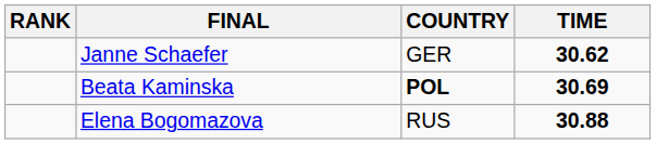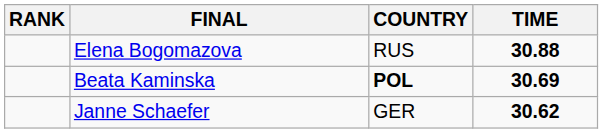 <table class="wikitable">
 <tr>
 <th>RANK</th>
 <th align="left" style="width: 15em">FINAL</th>
 <th>COUNTRY</th>
 <th style="width: 6em">TIME</th>
 </tr>
 <tr>
 <td align="center"></td>
-<td><a href='#'>Janne Schaefer</a></td>
-<td> GER</td>
-<td align="center"><strong>30.62</strong></td>
+<td><a href='#'>Elena Bogomazova</a></td>
+<td> RUS</td>
+<td align="center"><strong>30.88</strong></td>
 </tr>
 <tr>
 <td align="center"></td>
 <td><a href='#'>Beata Kaminska</a></td>
 <td><strong> POL</strong></td>
 <td align="center"><strong>30.69</strong></td>
 </tr>
 <tr>
 <td align="center"></td>
-<td><a href='#'>Elena Bogomazova</a></td>
-<td> RUS</td>
-<td align="center"><strong>30.88</strong></td>
+<td><a href='#'>Janne Schaefer</a></td>
+<td> GER</td>
+<td align="center"><strong>30.62</strong></td>
 </tr>
 </table>
